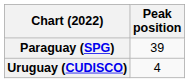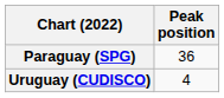 <table class="wikitable sortable plainrowheaders" style="text-align:center">
 <tr>
 <th scope="col">Chart (2022)</th>
 <th scope="col">Peak<br>position</th>
 </tr>
 <tr>
 <th scope="row">Paraguay (<a href='#'>SPG</a>)</th>
-<td>39</td>
+<td>36</td>
 </tr>
 <tr>
 <th scope="row">Uruguay (<a href='#'>CUDISCO</a>)</th>
 <td>4</td>
 </tr>
 </table>
